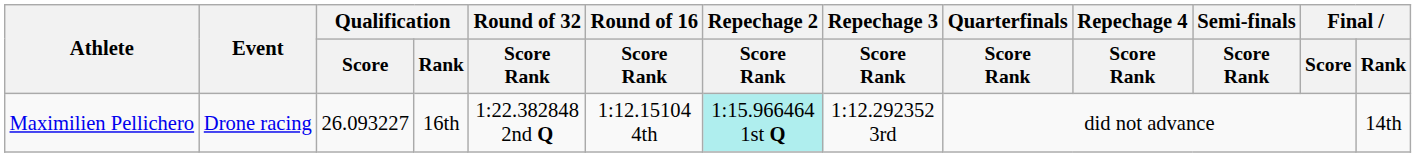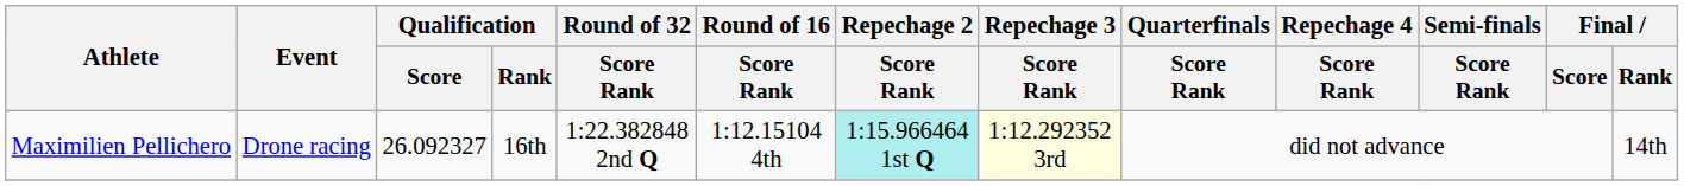 <table class="wikitable" style="font-size:90%">
 <tr>
 <th rowspan=2>Athlete</th>
 <th rowspan=2>Event</th>
 <th colspan=2>Qualification</th>
 <th>Round of 32</th>
 <th>Round of 16</th>
 <th>Repechage 2</th>
 <th>Repechage 3</th>
 <th>Quarterfinals</th>
 <th>Repechage 4</th>
 <th>Semi-finals</th>
 <th colspan=2>Final / </th>
 </tr>
 <tr style="font-size:95%">
 <th>Score</th>
 <th>Rank</th>
 <th>Score<br>Rank</th>
 <th>Score<br>Rank</th>
 <th>Score<br>Rank</th>
 <th>Score<br>Rank</th>
 <th>Score<br>Rank</th>
 <th>Score<br>Rank</th>
 <th>Score<br>Rank</th>
 <th>Score</th>
 <th>Rank</th>
 </tr>
 <tr align=center>
 <td align=left><a href='#'>Maximilien Pellichero</a></td>
 <td align=left><a href='#'>Drone racing</a></td>
-<td>26.093227</td>
+<td>26.092327</td>
 <td>16th</td>
 <td>1:22.382848<br>2nd <strong>Q</strong></td>
 <td>1:12.15104<br>4th</td>
 <td style="background: paleturquoise;">1:15.966464<br>1st <strong>Q</strong></td>
-<td>1:12.292352<br>3rd</td>
+<td style="background: lightyellow;">1:12.292352<br>3rd</td>
 <td align=center colspan=4>did not advance</td>
 <td>14th</td>
 </tr>
 </table>
